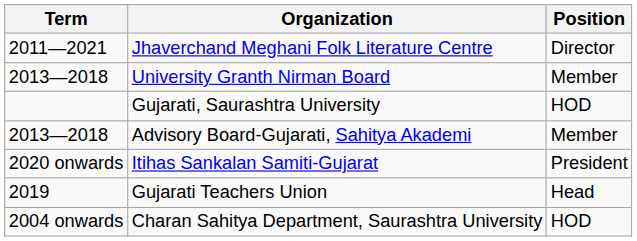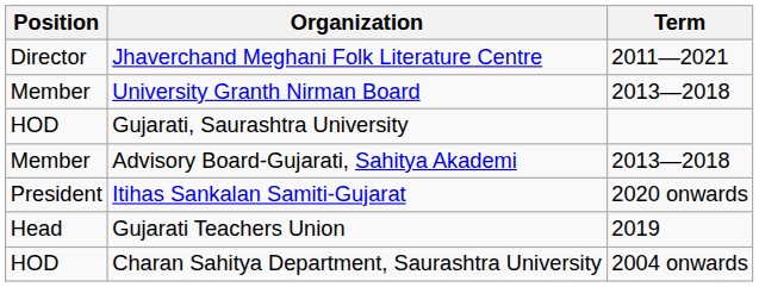 <table class="wikitable">
 <tr>
+<th>Position</th>
+<th>Organization</th>
 <th>Term</th>
-<th>Organization</th>
-<th>Position</th>
 </tr>
 <tr>
+<td>Director</td>
+<td><a href='#'>Jhaverchand Meghani Folk Literature Centre</a></td>
 <td>2011—2021</td>
-<td><a href='#'>Jhaverchand Meghani Folk Literature Centre</a></td>
-<td>Director</td>
 </tr>
 <tr>
+<td>Member</td>
+<td><a href='#'>University Granth Nirman Board</a></td>
 <td>2013—2018</td>
-<td><a href='#'>University Granth Nirman Board</a></td>
-<td>Member</td>
 </tr>
 <tr>
+<td>HOD</td>
+<td>Gujarati, Saurashtra University</td>
 <td></td>
-<td>Gujarati, Saurashtra University</td>
-<td>HOD</td>
 </tr>
 <tr>
+<td>Member</td>
+<td>Advisory Board-Gujarati, <a href='#'>Sahitya Akademi</a></td>
 <td>2013—2018</td>
-<td>Advisory Board-Gujarati, <a href='#'>Sahitya Akademi</a></td>
-<td>Member</td>
 </tr>
 <tr>
+<td>President</td>
+<td><a href='#'>Itihas Sankalan Samiti-Gujarat</a></td>
 <td>2020 onwards</td>
-<td><a href='#'>Itihas Sankalan Samiti-Gujarat</a></td>
-<td>President</td>
 </tr>
 <tr>
+<td>Head</td>
+<td>Gujarati Teachers Union</td>
 <td>2019</td>
-<td>Gujarati Teachers Union</td>
-<td>Head</td>
 </tr>
 <tr>
+<td>HOD</td>
+<td>Charan Sahitya Department, Saurashtra University</td>
 <td>2004 onwards</td>
-<td>Charan Sahitya Department, Saurashtra University</td>
-<td>HOD</td>
 </tr>
 </table>
